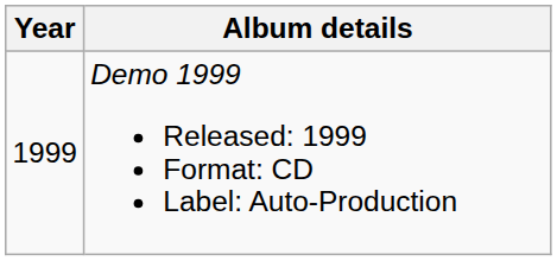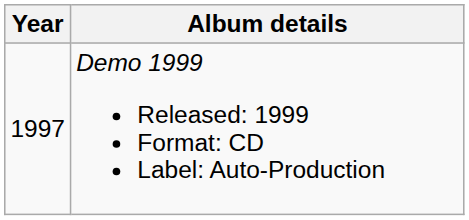 <table class="wikitable">
 <tr>
 <th>Year</th>
 <th style="width:250px;">Album details</th>
 </tr>
 <tr>
-<td>1999</td>
+<td>1997</td>
 <td><em>Demo 1999</em><br><ul><li>Released: 1999</li><li>Format: CD</li><li>Label: Auto-Production</li></ul></td>
 </tr>
 </table>
